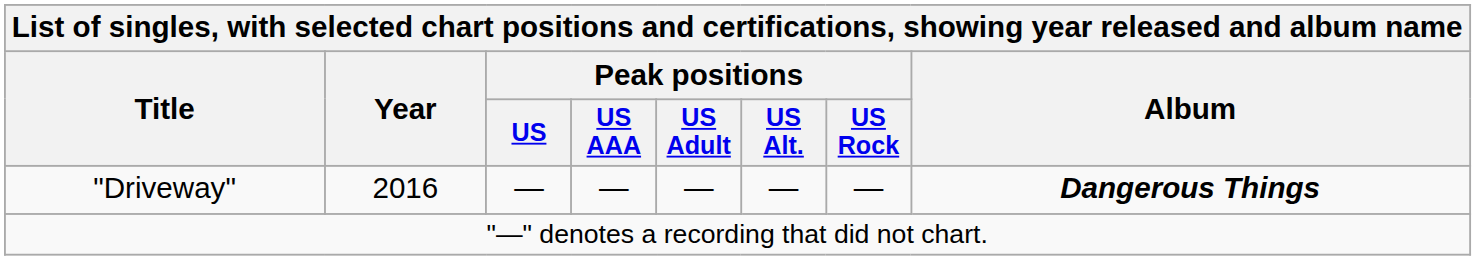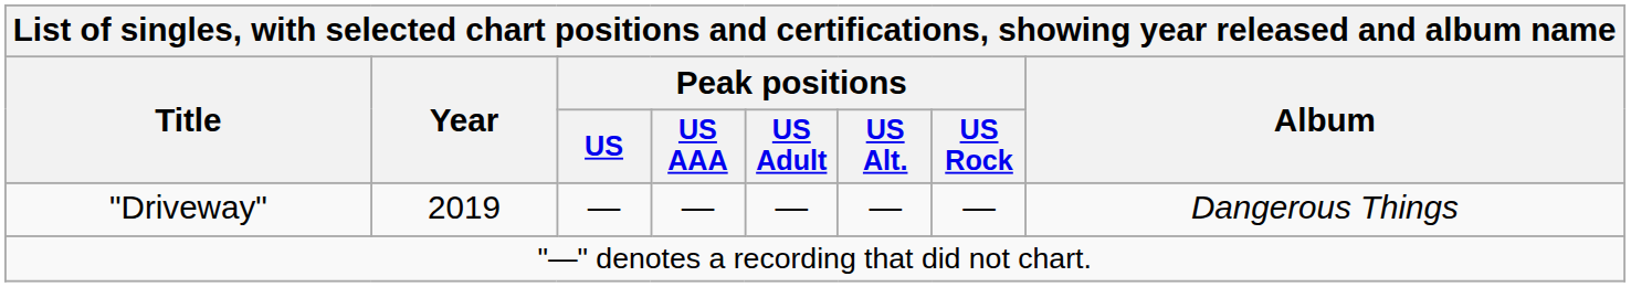 <table class="wikitable" style="text-align:center;">
 <tr>
 <th scope="col" colspan="8">List of singles, with selected chart positions and certifications, showing year released and album name</th>
 </tr>
 <tr>
 <th scope="col" rowspan="2">Title</th>
 <th scope="col" rowspan="2">Year</th>
 <th scope="col" colspan="5">Peak positions</th>
 <th scope="col" rowspan="2">Album</th>
 </tr>
 <tr>
 <th scope="col" style="width:2.9em;font-size:85%;"><a href='#'>US</a></th>
 <th scope="col" style="width:2.9em;font-size:85%;"><a href='#'>US<br>AAA</a></th>
 <th scope="col" style="width:2.9em;font-size:85%;"><a href='#'>US<br>Adult</a></th>
 <th scope="col" style="width:2.9em;font-size:85%;"><a href='#'>US<br>Alt.</a></th>
 <th scope="col" style="width:2.9em;font-size:85%;"><a href='#'>US<br>Rock</a></th>
 </tr>
 <tr>
 <td align="center">"Driveway"</td>
-<td>2016</td>
+<td>2019</td>
 <td>—</td>
 <td>—</td>
 <td>—</td>
 <td>—</td>
 <td>—</td>
-<td><strong><em>Dangerous Things</em></strong></td>
+<td><em>Dangerous Things</em></td>
 </tr>
 <tr>
 <td colspan="15" style="font-size:90%">"—" denotes a recording that did not chart.</td>
 </tr>
 </table>
